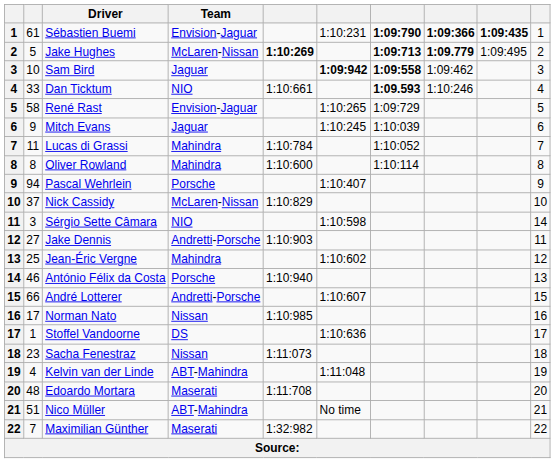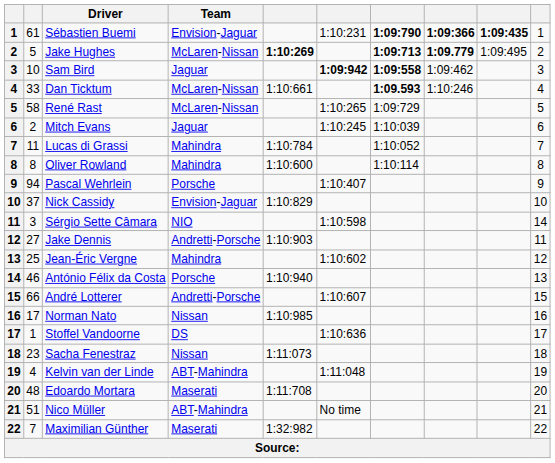 <table class="wikitable sortable" style="font-size: 85%">
 <tr>
 <th scope="col"></th>
 <th scope="col"></th>
 <th scope="col">Driver</th>
 <th scope="col">Team</th>
 <th scope="col"></th>
 <th scope="col"></th>
 <th scope="col"></th>
 <th scope="col"></th>
 <th scope="col"></th>
 <th scope="col"></th>
 </tr>
 <tr>
 <th scope="row">1</th>
 <td align="center">61</td>
 <td data-sort-value="BUE"> <a href='#'>Sébastien Buemi</a></td>
 <td><a href='#'>Envision</a>-<a href='#'>Jaguar</a></td>
 <td></td>
 <td>1:10:231</td>
 <td><strong>1:09:790</strong></td>
 <td><strong>1:09:366</strong></td>
 <td><strong>1:09:435</strong></td>
 <td align="center">1</td>
 </tr>
 <tr>
 <th scope="row">2</th>
 <td align="center">5</td>
 <td data-sort-value="HUG"> <a href='#'>Jake Hughes</a></td>
 <td><a href='#'>McLaren</a>-<a href='#'>Nissan</a></td>
 <td><strong>1:10:269</strong></td>
 <td></td>
 <td><strong>1:09:713</strong></td>
 <td><strong>1:09.779</strong></td>
 <td>1:09:495</td>
 <td align="center">2</td>
 </tr>
 <tr>
 <th scope="row">3</th>
 <td align="center">10</td>
 <td data-sort-value="BIR"> <a href='#'>Sam Bird</a></td>
 <td><a href='#'>Jaguar</a></td>
 <td></td>
 <td><strong>1:09:942</strong></td>
 <td><strong>1:09:558</strong></td>
 <td>1:09:462</td>
 <td></td>
 <td align="center">3</td>
 </tr>
 <tr>
 <th scope="row">4</th>
 <td align="center">33</td>
 <td data-sort-value="TIC"> <a href='#'>Dan Ticktum</a></td>
-<td><a href='#'>NIO</a></td>
+<td><a href='#'>McLaren</a>-<a href='#'>Nissan</a></td>
 <td>1:10:661</td>
 <td></td>
 <td><strong>1:09.593</strong></td>
 <td>1:10:246</td>
 <td></td>
 <td align="center">4</td>
 </tr>
 <tr>
 <th scope="row">5</th>
 <td align="center">58</td>
 <td data-sort-value="RAS"> <a href='#'>René Rast</a></td>
-<td><a href='#'>Envision</a>-<a href='#'>Jaguar</a></td>
+<td><a href='#'>McLaren</a>-<a href='#'>Nissan</a></td>
 <td></td>
 <td>1:10:265</td>
 <td>1:09:729</td>
 <td></td>
 <td></td>
 <td align="center">5</td>
 </tr>
 <tr>
 <th scope="row">6</th>
-<td align="center">9</td>
+<td align="center">2</td>
 <td data-sort-value="EVA"> <a href='#'>Mitch Evans</a></td>
 <td><a href='#'>Jaguar</a></td>
 <td></td>
 <td>1:10:245</td>
 <td>1:10:039</td>
 <td></td>
 <td></td>
 <td align="center">6</td>
 </tr>
 <tr>
 <th scope="row">7</th>
 <td align="center">11</td>
 <td data-sort-value="DIG"> <a href='#'>Lucas di Grassi</a></td>
 <td><a href='#'>Mahindra</a></td>
 <td>1:10:784</td>
 <td></td>
 <td>1:10:052</td>
 <td></td>
 <td></td>
 <td align="center">7</td>
 </tr>
 <tr>
 <th scope="row">8</th>
 <td align="center">8</td>
 <td data-sort-value="ROW"> <a href='#'>Oliver Rowland</a></td>
 <td><a href='#'>Mahindra</a></td>
 <td>1:10:600</td>
 <td></td>
 <td>1:10:114</td>
 <td></td>
 <td></td>
 <td align="center">8</td>
 </tr>
 <tr>
 <th scope="row">9</th>
 <td align="center">94</td>
 <td data-sort-value="WEH"> <a href='#'>Pascal Wehrlein</a></td>
 <td><a href='#'>Porsche</a></td>
 <td></td>
 <td>1:10:407</td>
 <td></td>
 <td></td>
 <td></td>
 <td align="center">9</td>
 </tr>
 <tr>
 <th scope="row">10</th>
 <td align="center">37</td>
 <td data-sort-value="CAS"> <a href='#'>Nick Cassidy</a></td>
-<td><a href='#'>McLaren</a>-<a href='#'>Nissan</a></td>
+<td><a href='#'>Envision</a>-<a href='#'>Jaguar</a></td>
 <td>1:10:829</td>
 <td></td>
 <td></td>
 <td></td>
 <td></td>
 <td align="center">10</td>
 </tr>
 <tr>
 <th scope="row">11</th>
 <td align="center">3</td>
 <td data-sort-value="SET"> <a href='#'>Sérgio Sette Câmara</a></td>
 <td><a href='#'>NIO</a></td>
 <td></td>
 <td>1:10:598</td>
 <td></td>
 <td></td>
 <td></td>
 <td align="center">14</td>
 </tr>
 <tr>
 <th scope="row">12</th>
 <td align="center">27</td>
 <td data-sort-value="DEN"> <a href='#'>Jake Dennis</a></td>
 <td><a href='#'>Andretti</a>-<a href='#'>Porsche</a></td>
 <td>1:10:903</td>
 <td></td>
 <td></td>
 <td></td>
 <td></td>
 <td align="center">11</td>
 </tr>
 <tr>
 <th scope="row">13</th>
 <td align="center">25</td>
 <td data-sort-value="JEV"> <a href='#'>Jean-Éric Vergne</a></td>
 <td><a href='#'>Mahindra</a></td>
 <td></td>
 <td>1:10:602</td>
 <td></td>
 <td></td>
 <td></td>
 <td align="center">12</td>
 </tr>
 <tr>
 <th scope="row">14</th>
 <td align="center">46</td>
 <td data-sort-value="DAC"> <a href='#'>António Félix da Costa</a></td>
 <td><a href='#'>Porsche</a></td>
 <td>1:10:940</td>
 <td></td>
 <td></td>
 <td></td>
 <td></td>
 <td align="center">13</td>
 </tr>
 <tr>
 <th scope="row">15</th>
 <td align="center">66</td>
 <td data-sort-value="LOT"> <a href='#'>André Lotterer</a></td>
 <td><a href='#'>Andretti</a>-<a href='#'>Porsche</a></td>
 <td></td>
 <td>1:10:607</td>
 <td></td>
 <td></td>
 <td></td>
 <td align="center">15</td>
 </tr>
 <tr>
 <th scope="row">16</th>
 <td align="center">17</td>
 <td data-sort-value="NAT"> <a href='#'>Norman Nato</a></td>
 <td><a href='#'>Nissan</a></td>
 <td>1:10:985</td>
 <td></td>
 <td></td>
 <td></td>
 <td></td>
 <td align="center">16</td>
 </tr>
 <tr>
 <th scope="row">17</th>
 <td align="center">1</td>
 <td data-sort-value="VAN"> <a href='#'>Stoffel Vandoorne</a></td>
 <td><a href='#'>DS</a></td>
 <td></td>
 <td>1:10:636</td>
 <td></td>
 <td></td>
 <td></td>
 <td align="center">17</td>
 </tr>
 <tr>
 <th scope="row">18</th>
 <td align="center">23</td>
 <td data-sort-value="FEN"> <a href='#'>Sacha Fenestraz</a></td>
 <td><a href='#'>Nissan</a></td>
 <td>1:11:073</td>
 <td></td>
 <td></td>
 <td></td>
 <td></td>
 <td align="center">18</td>
 </tr>
 <tr>
 <th scope="row">19</th>
 <td align="center">4</td>
 <td data-sort-value="VDL"> <a href='#'>Kelvin van der Linde</a></td>
 <td><a href='#'>ABT</a>-<a href='#'>Mahindra</a></td>
 <td></td>
 <td>1:11:048</td>
 <td></td>
 <td></td>
 <td></td>
 <td align="center">19</td>
 </tr>
 <tr>
 <th scope="row">20</th>
 <td align="center">48</td>
 <td data-sort-value="MOR"> <a href='#'>Edoardo Mortara</a></td>
 <td><a href='#'>Maserati</a></td>
 <td>1:11:708</td>
 <td></td>
 <td></td>
 <td></td>
 <td></td>
 <td align="center">20</td>
 </tr>
 <tr>
 <th scope="row">21</th>
 <td align="center">51</td>
 <td data-sort-value="MUE"> <a href='#'>Nico Müller</a></td>
 <td><a href='#'>ABT</a>-<a href='#'>Mahindra</a></td>
 <td></td>
 <td>No time</td>
 <td></td>
 <td></td>
 <td></td>
 <td align="center">21</td>
 </tr>
 <tr>
 <th scope="row">22</th>
 <td align="center">7</td>
 <td data-sort-value="GUE"> <a href='#'>Maximilian Günther</a></td>
 <td><a href='#'>Maserati</a></td>
 <td>1:32:982</td>
 <td></td>
 <td></td>
 <td></td>
 <td></td>
 <td align="center">22</td>
 </tr>
 <tr>
 <th colspan="10">Source:</th>
 </tr>
 </table>
